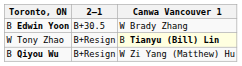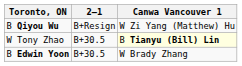 <table class="wikitable">
 <tr>
 <th>Toronto, ON</th>
 <th>2–1</th>
 <th>Canwa Vancouver 1</th>
 </tr>
 <tr>
+<td>B <strong>Qiyou Wu</strong></td>
+<td>B+Resign</td>
+<td>W Zi Yang (Matthew) Hu</td>
+</tr>
+<tr>
+<td>W Tony Zhao</td>
+<td>B+30.5</td>
+<td style="background: lightyellow;">B <strong>Tianyu (Bill) Lin</strong></td>
+</tr>
+<tr>
 <td>B <strong>Edwin Yoon</strong></td>
 <td>B+30.5</td>
 <td>W Brady Zhang</td>
 </tr>
-<tr>
-<td>W Tony Zhao</td>
-<td>B+Resign</td>
-<td style="background: lightyellow;">B <strong>Tianyu (Bill) Lin</strong></td>
-</tr>
-<tr>
-<td>B <strong>Qiyou Wu</strong></td>
-<td>B+Resign</td>
-<td>W Zi Yang (Matthew) Hu</td>
-</tr>
 </table>
